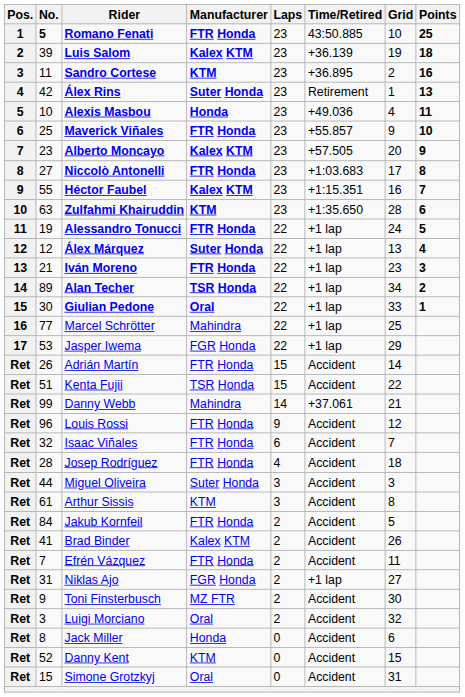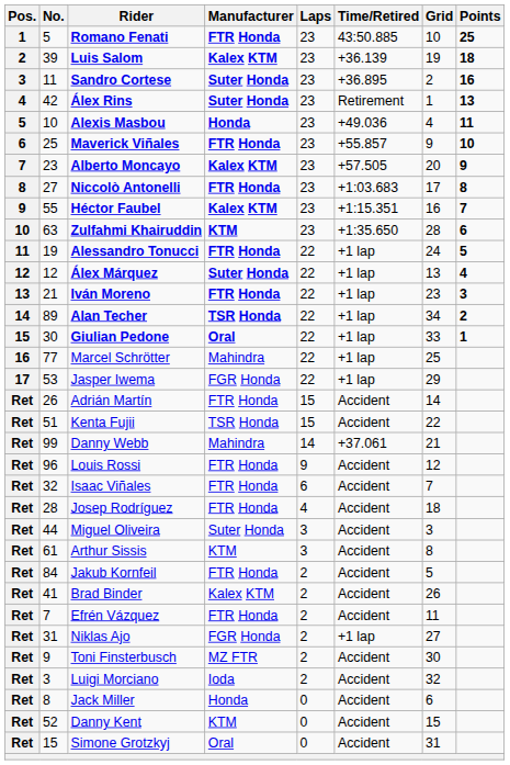 <table class="wikitable" style="font-size: 95%;">
 <tr>
 <th>Pos.</th>
 <th>No.</th>
 <th>Rider</th>
 <th>Manufacturer</th>
 <th>Laps</th>
 <th>Time/Retired</th>
 <th>Grid</th>
 <th>Points</th>
 </tr>
 <tr>
 <th>1</th>
-<td><strong>5</strong></td>
+<td>5</td>
 <td> <strong><a href='#'>Romano Fenati</a></strong></td>
 <td><strong><a href='#'>FTR</a> <a href='#'>Honda</a></strong></td>
 <td>23</td>
 <td>43:50.885</td>
 <td>10</td>
 <td><strong>25</strong></td>
 </tr>
 <tr>
 <th>2</th>
 <td>39</td>
 <td> <strong><a href='#'>Luis Salom</a></strong></td>
 <td><strong><a href='#'>Kalex</a> <a href='#'>KTM</a></strong></td>
 <td>23</td>
 <td>+36.139</td>
 <td>19</td>
 <td><strong>18</strong></td>
 </tr>
 <tr>
 <th>3</th>
 <td>11</td>
 <td> <strong><a href='#'>Sandro Cortese</a></strong></td>
-<td><strong><a href='#'>KTM</a></strong></td>
+<td><strong><a href='#'>Suter</a> <a href='#'>Honda</a></strong></td>
 <td>23</td>
 <td>+36.895</td>
 <td>2</td>
 <td><strong>16</strong></td>
 </tr>
 <tr>
 <th>4</th>
 <td>42</td>
 <td> <strong><a href='#'>Álex Rins</a></strong></td>
 <td><strong><a href='#'>Suter</a> <a href='#'>Honda</a></strong></td>
 <td>23</td>
 <td>Retirement</td>
 <td>1</td>
 <td><strong>13</strong></td>
 </tr>
 <tr>
 <th>5</th>
 <td>10</td>
 <td> <strong><a href='#'>Alexis Masbou</a></strong></td>
 <td><strong><a href='#'>Honda</a></strong></td>
 <td>23</td>
 <td>+49.036</td>
 <td>4</td>
 <td><strong>11</strong></td>
 </tr>
 <tr>
 <th>6</th>
 <td>25</td>
 <td> <strong><a href='#'>Maverick Viñales</a></strong></td>
 <td><strong><a href='#'>FTR</a> <a href='#'>Honda</a></strong></td>
 <td>23</td>
 <td>+55.857</td>
 <td>9</td>
 <td><strong>10</strong></td>
 </tr>
 <tr>
 <th>7</th>
 <td>23</td>
 <td> <strong><a href='#'>Alberto Moncayo</a></strong></td>
 <td><strong><a href='#'>Kalex</a> <a href='#'>KTM</a></strong></td>
 <td>23</td>
 <td>+57.505</td>
 <td>20</td>
 <td><strong>9</strong></td>
 </tr>
 <tr>
 <th>8</th>
 <td>27</td>
 <td> <strong><a href='#'>Niccolò Antonelli</a></strong></td>
 <td><strong><a href='#'>FTR</a> <a href='#'>Honda</a></strong></td>
 <td>23</td>
 <td>+1:03.683</td>
 <td>17</td>
 <td><strong>8</strong></td>
 </tr>
 <tr>
 <th>9</th>
 <td>55</td>
 <td> <strong><a href='#'>Héctor Faubel</a></strong></td>
 <td><strong><a href='#'>Kalex</a> <a href='#'>KTM</a></strong></td>
 <td>23</td>
 <td>+1:15.351</td>
 <td>16</td>
 <td><strong>7</strong></td>
 </tr>
 <tr>
 <th>10</th>
 <td>63</td>
 <td> <strong><a href='#'>Zulfahmi Khairuddin</a></strong></td>
 <td><strong><a href='#'>KTM</a></strong></td>
 <td>23</td>
 <td>+1:35.650</td>
 <td>28</td>
 <td><strong>6</strong></td>
 </tr>
 <tr>
 <th>11</th>
 <td>19</td>
 <td> <strong><a href='#'>Alessandro Tonucci</a></strong></td>
 <td><strong><a href='#'>FTR</a> <a href='#'>Honda</a></strong></td>
 <td>22</td>
 <td>+1 lap</td>
 <td>24</td>
 <td><strong>5</strong></td>
 </tr>
 <tr>
 <th>12</th>
 <td>12</td>
 <td> <strong><a href='#'>Álex Márquez</a></strong></td>
 <td><strong><a href='#'>Suter</a> <a href='#'>Honda</a></strong></td>
 <td>22</td>
 <td>+1 lap</td>
 <td>13</td>
 <td><strong>4</strong></td>
 </tr>
 <tr>
 <th>13</th>
 <td>21</td>
 <td> <strong><a href='#'>Iván Moreno</a></strong></td>
 <td><strong><a href='#'>FTR</a> <a href='#'>Honda</a></strong></td>
 <td>22</td>
 <td>+1 lap</td>
 <td>23</td>
 <td><strong>3</strong></td>
 </tr>
 <tr>
 <th>14</th>
 <td>89</td>
 <td> <strong><a href='#'>Alan Techer</a></strong></td>
 <td><strong><a href='#'>TSR</a> <a href='#'>Honda</a></strong></td>
 <td>22</td>
 <td>+1 lap</td>
 <td>34</td>
 <td><strong>2</strong></td>
 </tr>
 <tr>
 <th>15</th>
 <td>30</td>
 <td> <strong><a href='#'>Giulian Pedone</a></strong></td>
 <td><strong><a href='#'>Oral</a></strong></td>
 <td>22</td>
 <td>+1 lap</td>
 <td>33</td>
 <td><strong>1</strong></td>
 </tr>
 <tr>
 <th>16</th>
 <td>77</td>
 <td> <a href='#'>Marcel Schrötter</a></td>
 <td><a href='#'>Mahindra</a></td>
 <td>22</td>
 <td>+1 lap</td>
 <td>25</td>
 <td></td>
 </tr>
 <tr>
 <th>17</th>
 <td>53</td>
 <td> <a href='#'>Jasper Iwema</a></td>
 <td><a href='#'>FGR</a> <a href='#'>Honda</a></td>
 <td>22</td>
 <td>+1 lap</td>
 <td>29</td>
 <td></td>
 </tr>
 <tr>
 <th>Ret</th>
 <td>26</td>
 <td> <a href='#'>Adrián Martín</a></td>
 <td><a href='#'>FTR</a> <a href='#'>Honda</a></td>
 <td>15</td>
 <td>Accident</td>
 <td>14</td>
 <td></td>
 </tr>
 <tr>
 <th>Ret</th>
 <td>51</td>
 <td> <a href='#'>Kenta Fujii</a></td>
 <td><a href='#'>TSR</a> <a href='#'>Honda</a></td>
 <td>15</td>
 <td>Accident</td>
 <td>22</td>
 <td></td>
 </tr>
 <tr>
 <th>Ret</th>
 <td>99</td>
 <td> <a href='#'>Danny Webb</a></td>
 <td><a href='#'>Mahindra</a></td>
 <td>14</td>
 <td>+37.061</td>
 <td>21</td>
 <td></td>
 </tr>
 <tr>
 <th>Ret</th>
 <td>96</td>
 <td> <a href='#'>Louis Rossi</a></td>
 <td><a href='#'>FTR</a> <a href='#'>Honda</a></td>
 <td>9</td>
 <td>Accident</td>
 <td>12</td>
 <td></td>
 </tr>
 <tr>
 <th>Ret</th>
 <td>32</td>
 <td> <a href='#'>Isaac Viñales</a></td>
 <td><a href='#'>FTR</a> <a href='#'>Honda</a></td>
 <td>6</td>
 <td>Accident</td>
 <td>7</td>
 <td></td>
 </tr>
 <tr>
 <th>Ret</th>
 <td>28</td>
 <td> <a href='#'>Josep Rodríguez</a></td>
 <td><a href='#'>FTR</a> <a href='#'>Honda</a></td>
 <td>4</td>
 <td>Accident</td>
 <td>18</td>
 <td></td>
 </tr>
 <tr>
 <th>Ret</th>
 <td>44</td>
 <td> <a href='#'>Miguel Oliveira</a></td>
 <td><a href='#'>Suter</a> <a href='#'>Honda</a></td>
 <td>3</td>
 <td>Accident</td>
 <td>3</td>
 <td></td>
 </tr>
 <tr>
 <th>Ret</th>
 <td>61</td>
 <td> <a href='#'>Arthur Sissis</a></td>
 <td><a href='#'>KTM</a></td>
 <td>3</td>
 <td>Accident</td>
 <td>8</td>
 <td></td>
 </tr>
 <tr>
 <th>Ret</th>
 <td>84</td>
 <td> <a href='#'>Jakub Kornfeil</a></td>
 <td><a href='#'>FTR</a> <a href='#'>Honda</a></td>
 <td>2</td>
 <td>Accident</td>
 <td>5</td>
 <td></td>
 </tr>
 <tr>
 <th>Ret</th>
 <td>41</td>
 <td> <a href='#'>Brad Binder</a></td>
 <td><a href='#'>Kalex</a> <a href='#'>KTM</a></td>
 <td>2</td>
 <td>Accident</td>
 <td>26</td>
 <td></td>
 </tr>
 <tr>
 <th>Ret</th>
 <td>7</td>
 <td> <a href='#'>Efrén Vázquez</a></td>
 <td><a href='#'>FTR</a> <a href='#'>Honda</a></td>
 <td>2</td>
 <td>Accident</td>
 <td>11</td>
 <td></td>
 </tr>
 <tr>
 <th>Ret</th>
 <td>31</td>
 <td> <a href='#'>Niklas Ajo</a></td>
 <td><a href='#'>FGR</a> <a href='#'>Honda</a></td>
 <td>2</td>
 <td>+1 lap</td>
 <td>27</td>
 <td></td>
 </tr>
 <tr>
 <th>Ret</th>
 <td>9</td>
 <td> <a href='#'>Toni Finsterbusch</a></td>
 <td><a href='#'>MZ FTR</a></td>
 <td>2</td>
 <td>Accident</td>
 <td>30</td>
 <td></td>
 </tr>
 <tr>
 <th>Ret</th>
 <td>3</td>
 <td> <a href='#'>Luigi Morciano</a></td>
-<td><a href='#'>Oral</a></td>
+<td><a href='#'>Ioda</a></td>
 <td>2</td>
 <td>Accident</td>
 <td>32</td>
 <td></td>
 </tr>
 <tr>
 <th>Ret</th>
 <td>8</td>
 <td> <a href='#'>Jack Miller</a></td>
 <td><a href='#'>Honda</a></td>
 <td>0</td>
 <td>Accident</td>
 <td>6</td>
 <td></td>
 </tr>
 <tr>
 <th>Ret</th>
 <td>52</td>
 <td> <a href='#'>Danny Kent</a></td>
 <td><a href='#'>KTM</a></td>
 <td>0</td>
 <td>Accident</td>
 <td>15</td>
 <td></td>
 </tr>
 <tr>
 <th>Ret</th>
 <td>15</td>
 <td> <a href='#'>Simone Grotzkyj</a></td>
 <td><a href='#'>Oral</a></td>
 <td>0</td>
 <td>Accident</td>
 <td>31</td>
 <td></td>
 </tr>
 <tr>
 <th colspan=8></th>
 </tr>
 </table>
